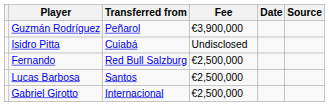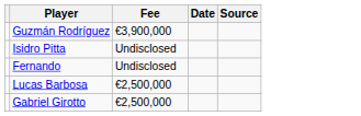 <table class="wikitable plainrowheaders sortable">
 <tr>
 <th></th>
 <th scope="col">Player</th>
-<th>Transferred from</th>
 <th style="width: 100px;">Fee</th>
 <th scope="col">Date</th>
 <th scope="col">Source</th>
 </tr>
 <tr>
 <td align="center"></td>
 <td> <a href='#'>Guzmán Rodríguez</a></td>
-<td> <a href='#'>Peñarol</a></td>
 <td>€3,900,000</td>
 <td></td>
 <td></td>
 </tr>
 <tr>
 <td align="center"></td>
 <td> <a href='#'>Isidro Pitta</a></td>
-<td> <a href='#'>Cuiabá</a></td>
 <td>Undisclosed</td>
 <td></td>
 <td></td>
 </tr>
 <tr>
 <td align="center"></td>
 <td> <a href='#'>Fernando</a></td>
-<td> <a href='#'>Red Bull Salzburg</a></td>
-<td>€2,500,000</td>
+<td>Undisclosed</td>
 <td></td>
 <td></td>
 </tr>
 <tr>
 <td align="center"></td>
 <td> <a href='#'>Lucas Barbosa</a></td>
-<td> <a href='#'>Santos</a></td>
 <td>€2,500,000</td>
 <td></td>
 <td></td>
 </tr>
 <tr>
 <td align="center"></td>
 <td> <a href='#'>Gabriel Girotto</a></td>
-<td> <a href='#'>Internacional</a></td>
 <td>€2,500,000</td>
 <td></td>
 <td></td>
 </tr>
 </table>
